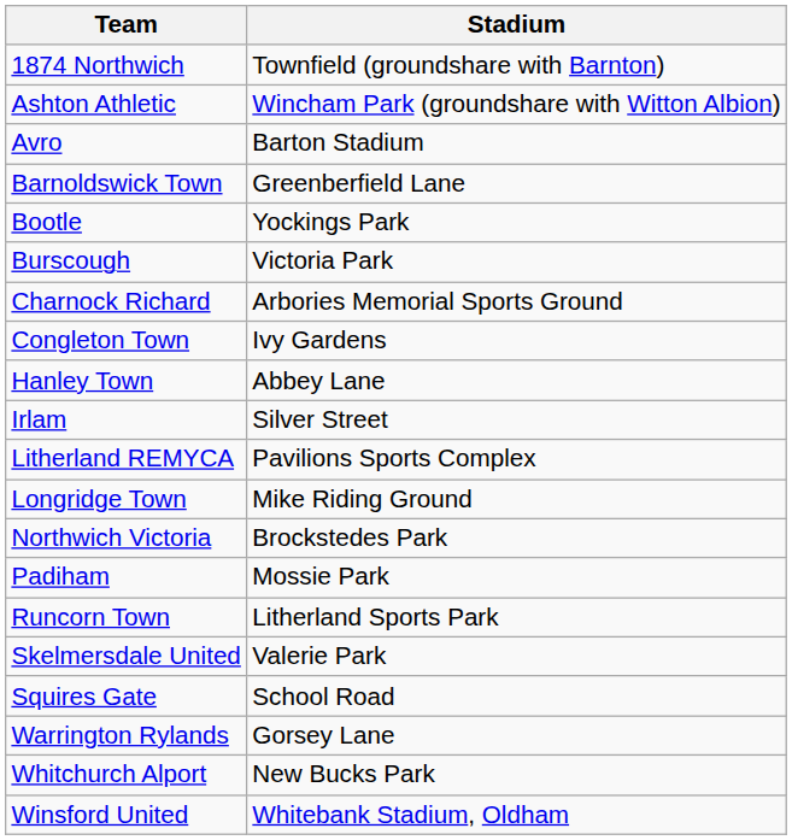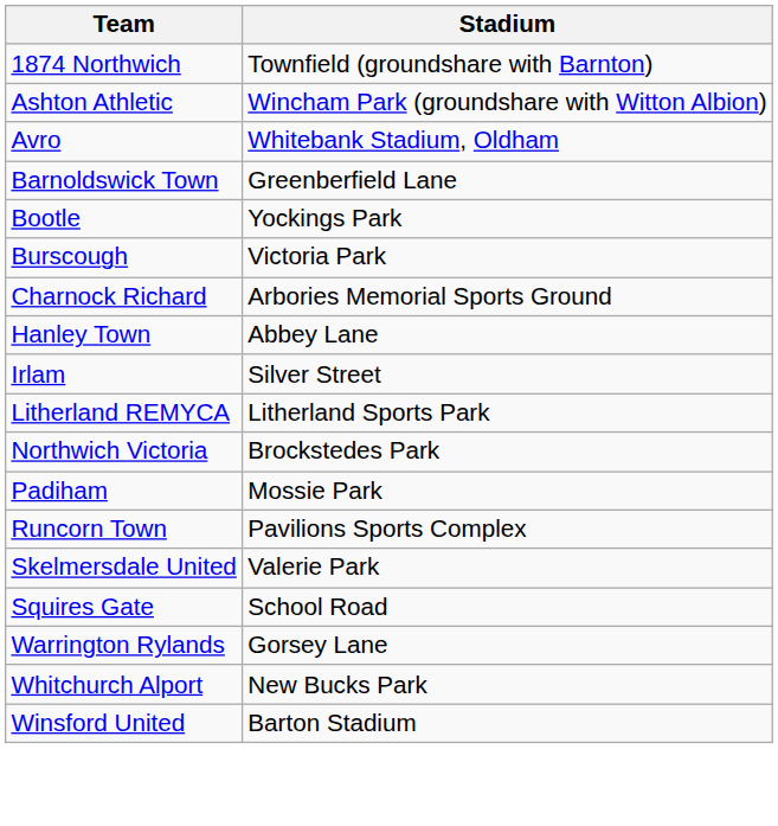 <table class="wikitable">
 <tr>
 <th>Team</th>
 <th>Stadium</th>
 </tr>
 <tr>
 <td><a href='#'>1874 Northwich</a></td>
 <td>Townfield (groundshare with <a href='#'>Barnton</a>)</td>
 </tr>
 <tr>
 <td><a href='#'>Ashton Athletic</a></td>
 <td><a href='#'>Wincham Park</a> (groundshare with <a href='#'>Witton Albion</a>)</td>
 </tr>
 <tr>
 <td><a href='#'>Avro</a></td>
-<td>Barton Stadium</td>
+<td><a href='#'>Whitebank Stadium</a>, <a href='#'>Oldham</a></td>
 </tr>
 <tr>
 <td><a href='#'>Barnoldswick Town</a></td>
 <td>Greenberfield Lane</td>
 </tr>
 <tr>
 <td><a href='#'>Bootle</a></td>
 <td>Yockings Park</td>
 </tr>
 <tr>
 <td><a href='#'>Burscough</a></td>
 <td>Victoria Park</td>
 </tr>
 <tr>
 <td><a href='#'>Charnock Richard</a></td>
 <td>Arbories Memorial Sports Ground</td>
 </tr>
 <tr>
-<td><a href='#'>Congleton Town</a></td>
-<td>Ivy Gardens</td>
-</tr>
-<tr>
 <td><a href='#'>Hanley Town</a></td>
 <td>Abbey Lane</td>
 </tr>
 <tr>
 <td><a href='#'>Irlam</a></td>
 <td>Silver Street</td>
 </tr>
 <tr>
 <td><a href='#'>Litherland REMYCA</a></td>
-<td>Pavilions Sports Complex</td>
-</tr>
-<tr>
-<td><a href='#'>Longridge Town</a></td>
-<td>Mike Riding Ground</td>
+<td>Litherland Sports Park</td>
 </tr>
 <tr>
 <td><a href='#'>Northwich Victoria</a></td>
 <td>Brockstedes Park</td>
 </tr>
 <tr>
 <td><a href='#'>Padiham</a></td>
 <td>Mossie Park</td>
 </tr>
 <tr>
 <td><a href='#'>Runcorn Town</a></td>
-<td>Litherland Sports Park</td>
+<td>Pavilions Sports Complex</td>
 </tr>
 <tr>
 <td><a href='#'>Skelmersdale United</a></td>
 <td>Valerie Park</td>
 </tr>
 <tr>
 <td><a href='#'>Squires Gate</a></td>
 <td>School Road</td>
 </tr>
 <tr>
 <td><a href='#'>Warrington Rylands</a></td>
 <td>Gorsey Lane</td>
 </tr>
 <tr>
 <td><a href='#'>Whitchurch Alport</a></td>
 <td>New Bucks Park</td>
 </tr>
 <tr>
 <td><a href='#'>Winsford United</a></td>
-<td><a href='#'>Whitebank Stadium</a>, <a href='#'>Oldham</a></td>
+<td>Barton Stadium</td>
 </tr>
 </table>
